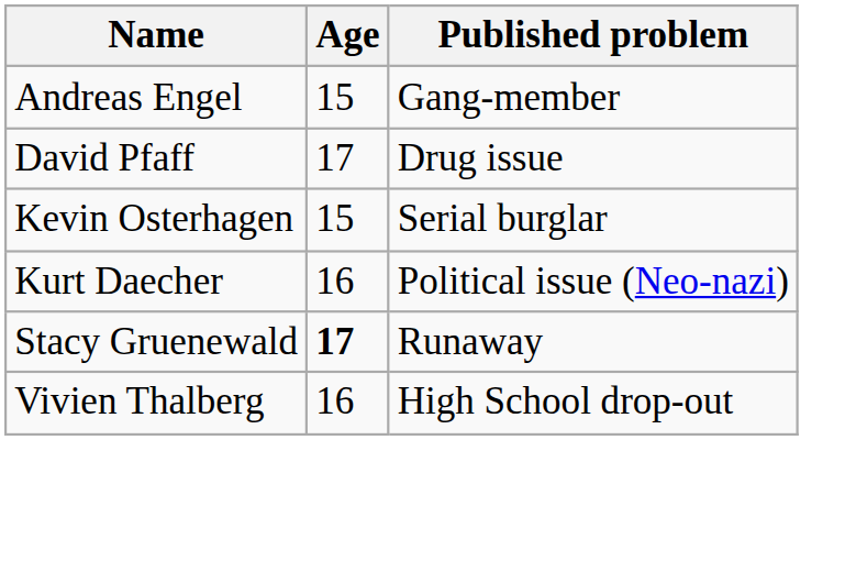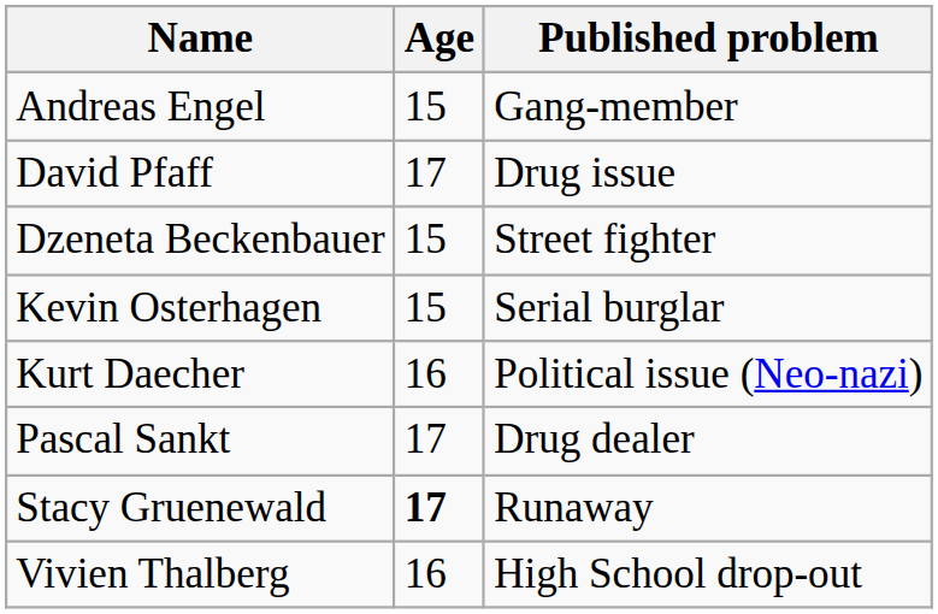 <table class="wikitable">
 <tr>
 <th>Name</th>
 <th>Age</th>
 <th>Published problem</th>
 </tr>
 <tr>
 <td>Andreas Engel</td>
 <td>15</td>
 <td>Gang-member</td>
 </tr>
 <tr>
 <td>David Pfaff</td>
 <td>17</td>
 <td>Drug issue</td>
 </tr>
 <tr>
+<td>Dzeneta Beckenbauer</td>
+<td>15</td>
+<td>Street fighter</td>
+</tr>
+<tr>
 <td>Kevin Osterhagen</td>
 <td>15</td>
 <td>Serial burglar</td>
 </tr>
 <tr>
 <td>Kurt Daecher</td>
 <td>16</td>
 <td>Political issue (<a href='#'>Neo-nazi</a>)</td>
+</tr>
+<tr>
+<td>Pascal Sankt</td>
+<td>17</td>
+<td>Drug dealer</td>
 </tr>
 <tr>
 <td>Stacy Gruenewald</td>
 <td><strong>17</strong></td>
 <td>Runaway</td>
 </tr>
 <tr>
 <td>Vivien Thalberg</td>
 <td>16</td>
 <td>High School drop-out</td>
 </tr>
 </table>
